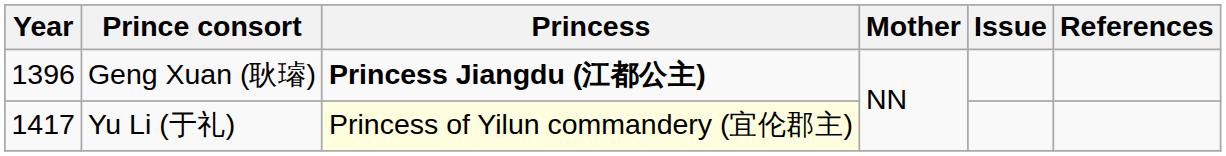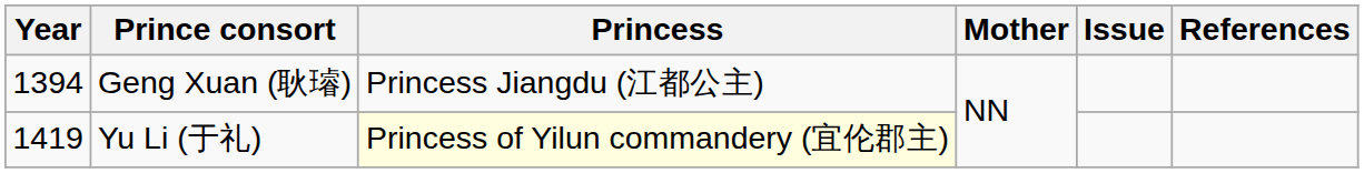 <table class="wikitable">
 <tr>
 <th>Year</th>
 <th>Prince consort</th>
 <th>Princess</th>
 <th>Mother</th>
 <th>Issue</th>
 <th>References</th>
 </tr>
 <tr>
-<td>1396</td>
+<td>1394</td>
 <td>Geng Xuan (耿璿)</td>
-<td><strong>Princess Jiangdu (江都公主)</strong></td>
+<td>Princess Jiangdu (江都公主)</td>
 <td rowspan="2">NN</td>
 <td></td>
 <td></td>
 </tr>
 <tr>
-<td>1417</td>
+<td>1419</td>
 <td>Yu Li (于礼)</td>
 <td style="background: lightyellow;">Princess of Yilun commandery (宜伦郡主)</td>
 <td></td>
 <td></td>
 </tr>
 </table>
